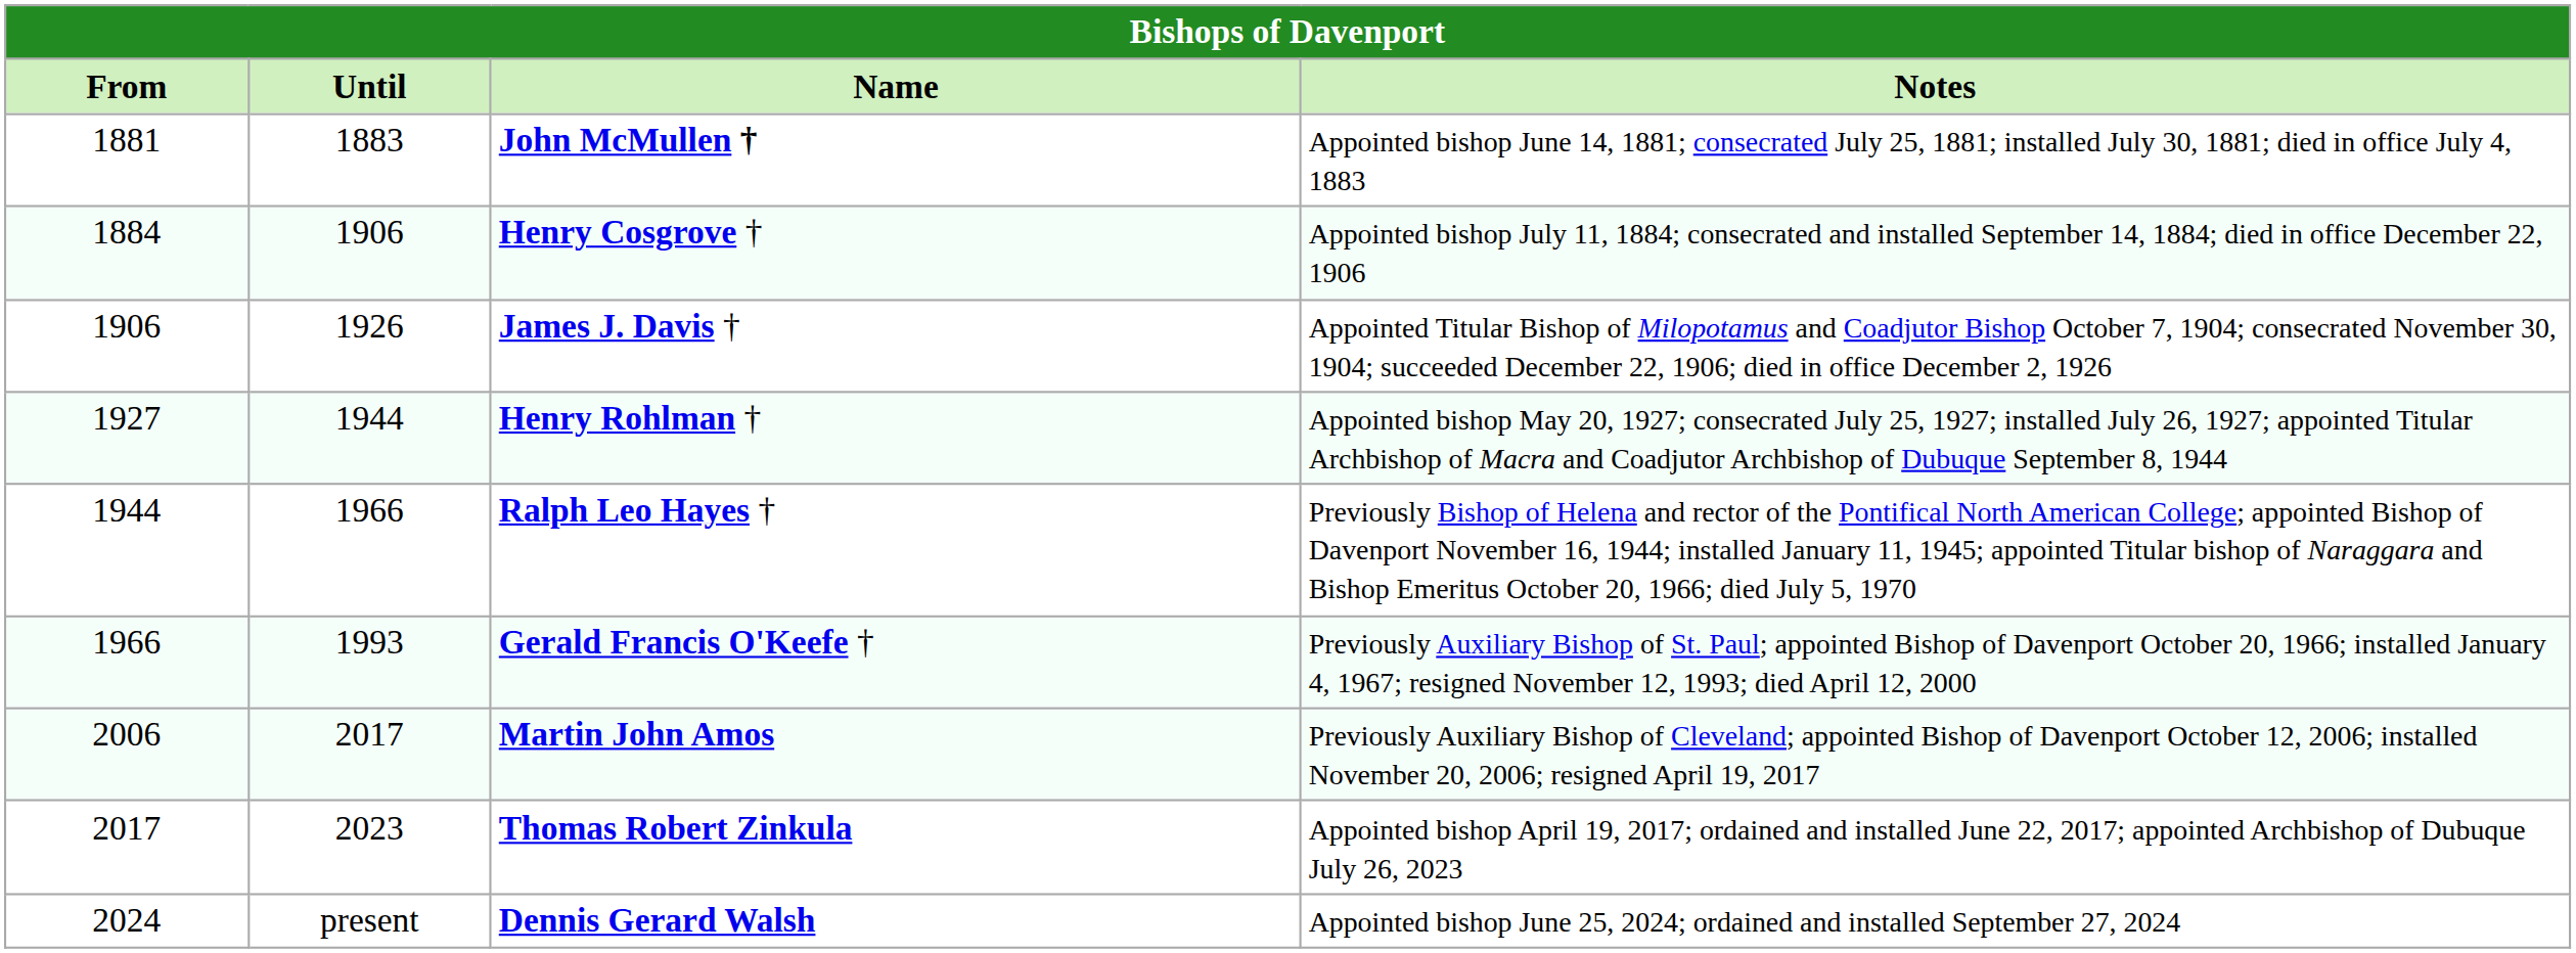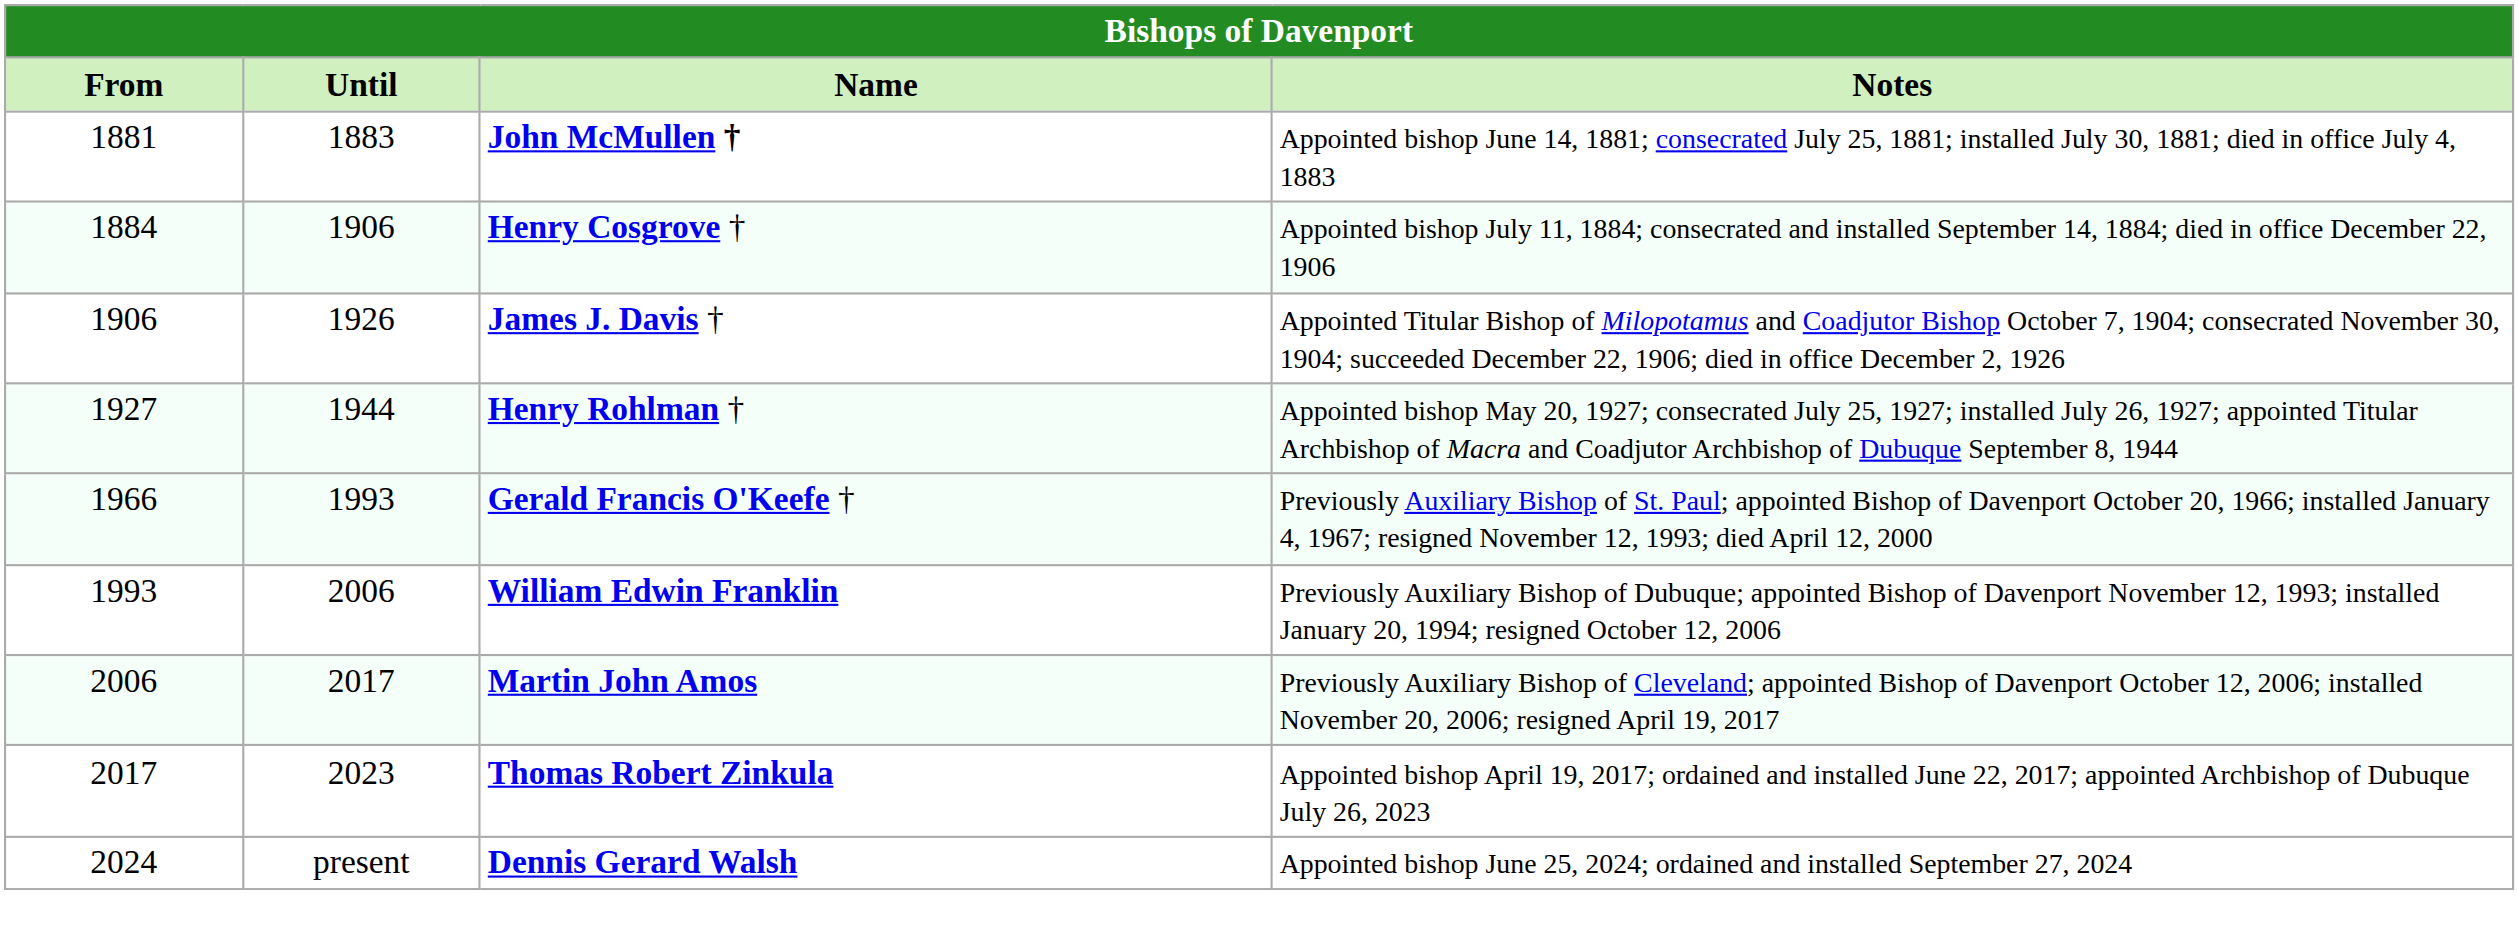 <table class="wikitable" style="width:95%;" border="1" cellpadding="2">
 <tr>
 <th colspan="4" style="background-color: #228B22; color: white;">Bishops of Davenport</th>
 </tr>
 <tr align=center>
 <th style="background-color:#D0F0C0" width="9%">From</th>
 <th style="background-color:#D0F0C0" width="9%">Until</th>
 <th style="background-color:#D0F0C0" width="30%">Name</th>
 <th style="background-color:#D0F0C0" width="47%">Notes</th>
 </tr>
 <tr valign=top bgcolor="white">
 <td align=center>1881</td>
 <td align=center>1883</td>
 <td><strong><a href='#'>John McMullen</a> †</strong></td>
 <td><small>Appointed bishop June 14, 1881; <a href='#'>consecrated</a> July 25, 1881; installed July 30, 1881; died in office July 4, 1883</small></td>
 </tr>
 <tr valign=top bgcolor="#F5FFFA">
 <td align=center>1884</td>
 <td align=center>1906</td>
 <td><strong><a href='#'>Henry Cosgrove</a></strong> †</td>
 <td><small>Appointed bishop July 11, 1884; consecrated and installed September 14, 1884; died in office December 22, 1906</small></td>
 </tr>
 <tr valign=top bgcolor="white">
 <td align=center>1906</td>
 <td align=center>1926</td>
 <td><strong><a href='#'>James J. Davis</a></strong> †</td>
 <td><small>Appointed Titular Bishop of <em><a href='#'>Milopotamus</a></em> and <a href='#'>Coadjutor Bishop</a> October 7, 1904; consecrated November 30, 1904; succeeded December 22, 1906; died in office December 2, 1926</small></td>
 </tr>
 <tr valign=top bgcolor="#F5FFFA">
 <td align=center>1927</td>
 <td align=center>1944</td>
 <td><strong><a href='#'>Henry Rohlman</a></strong> †</td>
 <td><small>Appointed bishop May 20, 1927; consecrated July 25, 1927; installed July 26, 1927; appointed Titular Archbishop of <em>Macra</em> and Coadjutor Archbishop of <a href='#'>Dubuque</a> September 8, 1944</small></td>
 </tr>
-<tr valign=top bgcolor="white">
-<td align=center>1944</td>
-<td align=center>1966</td>
-<td><strong><a href='#'>Ralph Leo Hayes</a></strong> †</td>
-<td><small>Previously <a href='#'>Bishop of Helena</a> and rector of the <a href='#'>Pontifical North American College</a>; appointed Bishop of Davenport November 16, 1944; installed January 11, 1945; appointed Titular bishop of <em>Naraggara</em> and Bishop Emeritus October 20, 1966; died July 5, 1970</small></td>
-</tr>
 <tr valign=top bgcolor="#F5FFFA">
 <td align=center>1966</td>
 <td align=center>1993</td>
 <td><strong><a href='#'>Gerald Francis O'Keefe</a></strong> †</td>
 <td><small>Previously <a href='#'>Auxiliary Bishop</a> of <a href='#'>St. Paul</a>; appointed Bishop of Davenport October 20, 1966; installed January 4, 1967; resigned November 12, 1993; died April 12, 2000</small></td>
+</tr>
+<tr valign=top bgcolor="white">
+<td align=center>1993</td>
+<td align=center>2006</td>
+<td><strong><a href='#'>William Edwin Franklin</a></strong></td>
+<td><small>Previously Auxiliary Bishop of Dubuque; appointed Bishop of Davenport November 12, 1993; installed January 20, 1994; resigned October 12, 2006</small></td>
 </tr>
 <tr valign=top bgcolor="#F5FFFA">
 <td align=center>2006</td>
 <td align=center>2017</td>
 <td><strong><a href='#'>Martin John Amos</a></strong></td>
 <td><small>Previously Auxiliary Bishop of <a href='#'>Cleveland</a>; appointed Bishop of Davenport October 12, 2006; installed November 20, 2006; resigned April 19, 2017</small></td>
 </tr>
 <tr valign=top bgcolor="white">
 <td align=center>2017</td>
 <td align=center>2023</td>
 <td><strong><a href='#'>Thomas Robert Zinkula</a></strong></td>
 <td><small>Appointed bishop April 19, 2017; ordained and installed June 22, 2017; appointed Archbishop of Dubuque July 26, 2023</small></td>
 </tr>
 <tr valign=top bgcolor="white">
 <td align=center>2024</td>
 <td align=center>present</td>
 <td><strong><a href='#'>Dennis Gerard Walsh</a></strong></td>
 <td><small>Appointed bishop June 25, 2024; ordained and installed September 27, 2024</small></td>
 </tr>
 </table>
